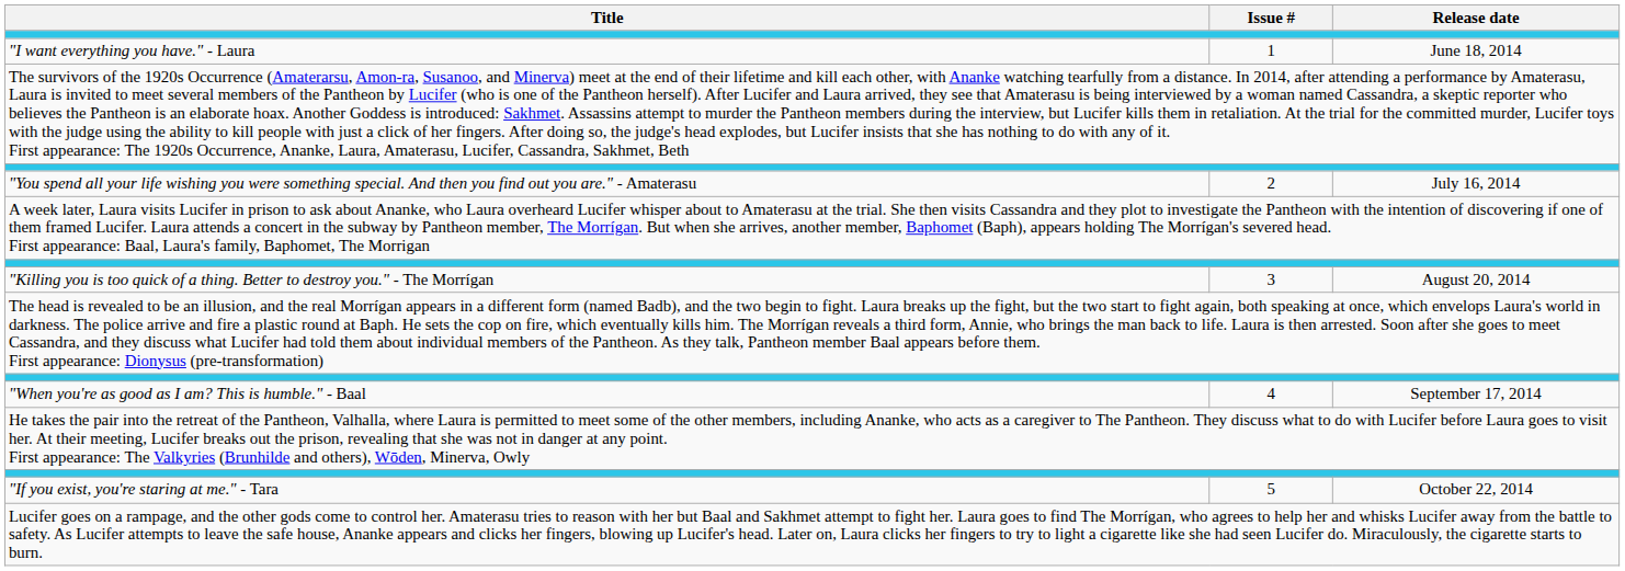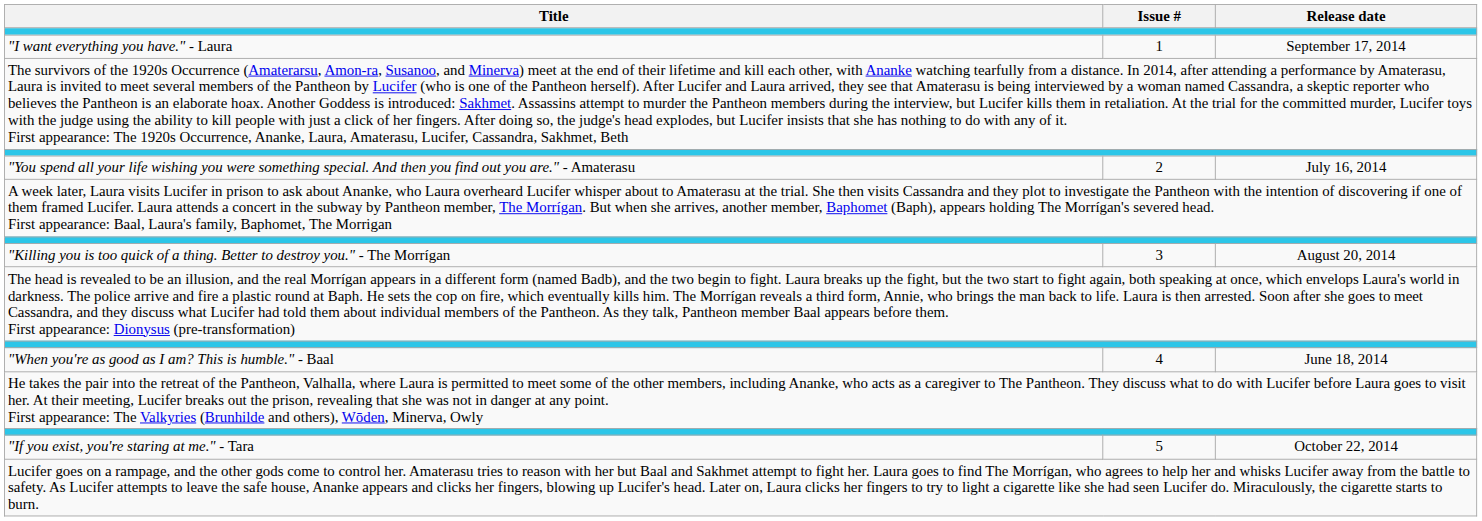 <table class="wikitable" style="width:100%;">
 <tr>
 <th>Title</th>
 <th>Issue #</th>
 <th>Release date</th>
 </tr>
 <tr>
 <td colspan="6" style="background:#2CC6E8;"></td>
 </tr>
 <tr>
 <td><em>"I want everything you have."</em> - Laura</td>
 <td style="text-align:center;">1</td>
-<td style="text-align:center;">June 18, 2014</td>
+<td style="text-align:center;">September 17, 2014</td>
 </tr>
 <tr>
 <td colspan="6">The survivors of the 1920s Occurrence (<a href='#'>Amaterarsu</a>, <a href='#'>Amon-ra</a>, <a href='#'>Susanoo</a>, and <a href='#'>Minerva</a>) meet at the end of their lifetime and kill each other, with <a href='#'>Ananke</a> watching tearfully from a distance. In 2014, after attending a performance by Amaterasu, Laura is invited to meet several members of the Pantheon by <a href='#'>Lucifer</a> (who is one of the Pantheon herself). After Lucifer and Laura arrived, they see that Amaterasu is being interviewed by a woman named Cassandra, a skeptic reporter who believes the Pantheon is an elaborate hoax. Another Goddess is introduced: <a href='#'>Sakhmet</a>. Assassins attempt to murder the Pantheon members during the interview, but Lucifer kills them in retaliation. At the trial for the committed murder, Lucifer toys with the judge using the ability to kill people with just a click of her fingers. After doing so, the judge's head explodes, but Lucifer insists that she has nothing to do with any of it. <br> First appearance: The 1920s Occurrence, Ananke, Laura, Amaterasu, Lucifer, Cassandra, Sakhmet, Beth</td>
 </tr>
 <tr>
 <td colspan="6" style="background:#2CC6E8;"></td>
 </tr>
 <tr>
 <td><em>"You spend all your life wishing you were something special. And then you find out you are."</em> - Amaterasu</td>
 <td style="text-align:center;">2</td>
 <td style="text-align:center;">July 16, 2014</td>
 </tr>
 <tr>
 <td colspan="6">A week later, Laura visits Lucifer in prison to ask about Ananke, who Laura overheard Lucifer whisper about to Amaterasu at the trial. She then visits Cassandra and they plot to investigate the Pantheon with the intention of discovering if one of them framed Lucifer. Laura attends a concert in the subway by Pantheon member, <a href='#'>The Morrígan</a>. But when she arrives, another member, <a href='#'>Baphomet</a> (Baph), appears holding The Morrígan's severed head.<br>First appearance: Baal, Laura's family, Baphomet, The Morrigan</td>
 </tr>
 <tr>
 <td colspan="6" style="background:#2CC6E8;"></td>
 </tr>
 <tr>
 <td><em>"Killing you is too quick of a thing. Better to destroy you."</em> - The Morrígan</td>
 <td style="text-align:center;">3</td>
 <td style="text-align:center;">August 20, 2014</td>
 </tr>
 <tr>
 <td colspan="6">The head is revealed to be an illusion, and the real Morrígan appears in a different form (named Badb), and the two begin to fight. Laura breaks up the fight, but the two start to fight again, both speaking at once, which envelops Laura's world in darkness. The police arrive and fire a plastic round at Baph. He sets the cop on fire, which eventually kills him. The Morrígan reveals a third form, Annie, who brings the man back to life. Laura is then arrested. Soon after she goes to meet Cassandra, and they discuss what Lucifer had told them about individual members of the Pantheon. As they talk, Pantheon member Baal appears before them.<br>First appearance: <a href='#'>Dionysus</a> (pre-transformation)</td>
 </tr>
 <tr>
 <td colspan="6" style="background:#2CC6E8;"></td>
 </tr>
 <tr>
 <td><em>"When you're as good as I am? This is humble."</em> - Baal</td>
 <td style="text-align:center;">4</td>
-<td style="text-align:center;">September 17, 2014</td>
+<td style="text-align:center;">June 18, 2014</td>
 </tr>
 <tr>
 <td colspan="6">He takes the pair into the retreat of the Pantheon, Valhalla, where Laura is permitted to meet some of the other members, including Ananke, who acts as a caregiver to The Pantheon. They discuss what to do with Lucifer before Laura goes to visit her. At their meeting, Lucifer breaks out the prison, revealing that she was not in danger at any point.<br>First appearance: The <a href='#'>Valkyries</a> (<a href='#'>Brunhilde</a> and others), <a href='#'>Wōden</a>, Minerva, Owly</td>
 </tr>
 <tr>
 <td colspan="6" style="background:#2CC6E8;"></td>
 </tr>
 <tr>
 <td><em>"If you exist, you're staring at me."</em> - Tara</td>
 <td style="text-align:center;">5</td>
 <td style="text-align:center;">October 22, 2014</td>
 </tr>
 <tr>
 <td colspan="6">Lucifer goes on a rampage, and the other gods come to control her. Amaterasu tries to reason with her but Baal and Sakhmet attempt to fight her. Laura goes to find The Morrígan, who agrees to help her and whisks Lucifer away from the battle to safety. As Lucifer attempts to leave the safe house, Ananke appears and clicks her fingers, blowing up Lucifer's head. Later on, Laura clicks her fingers to try to light a cigarette like she had seen Lucifer do. Miraculously, the cigarette starts to burn.</td>
 </tr>
 </table>
